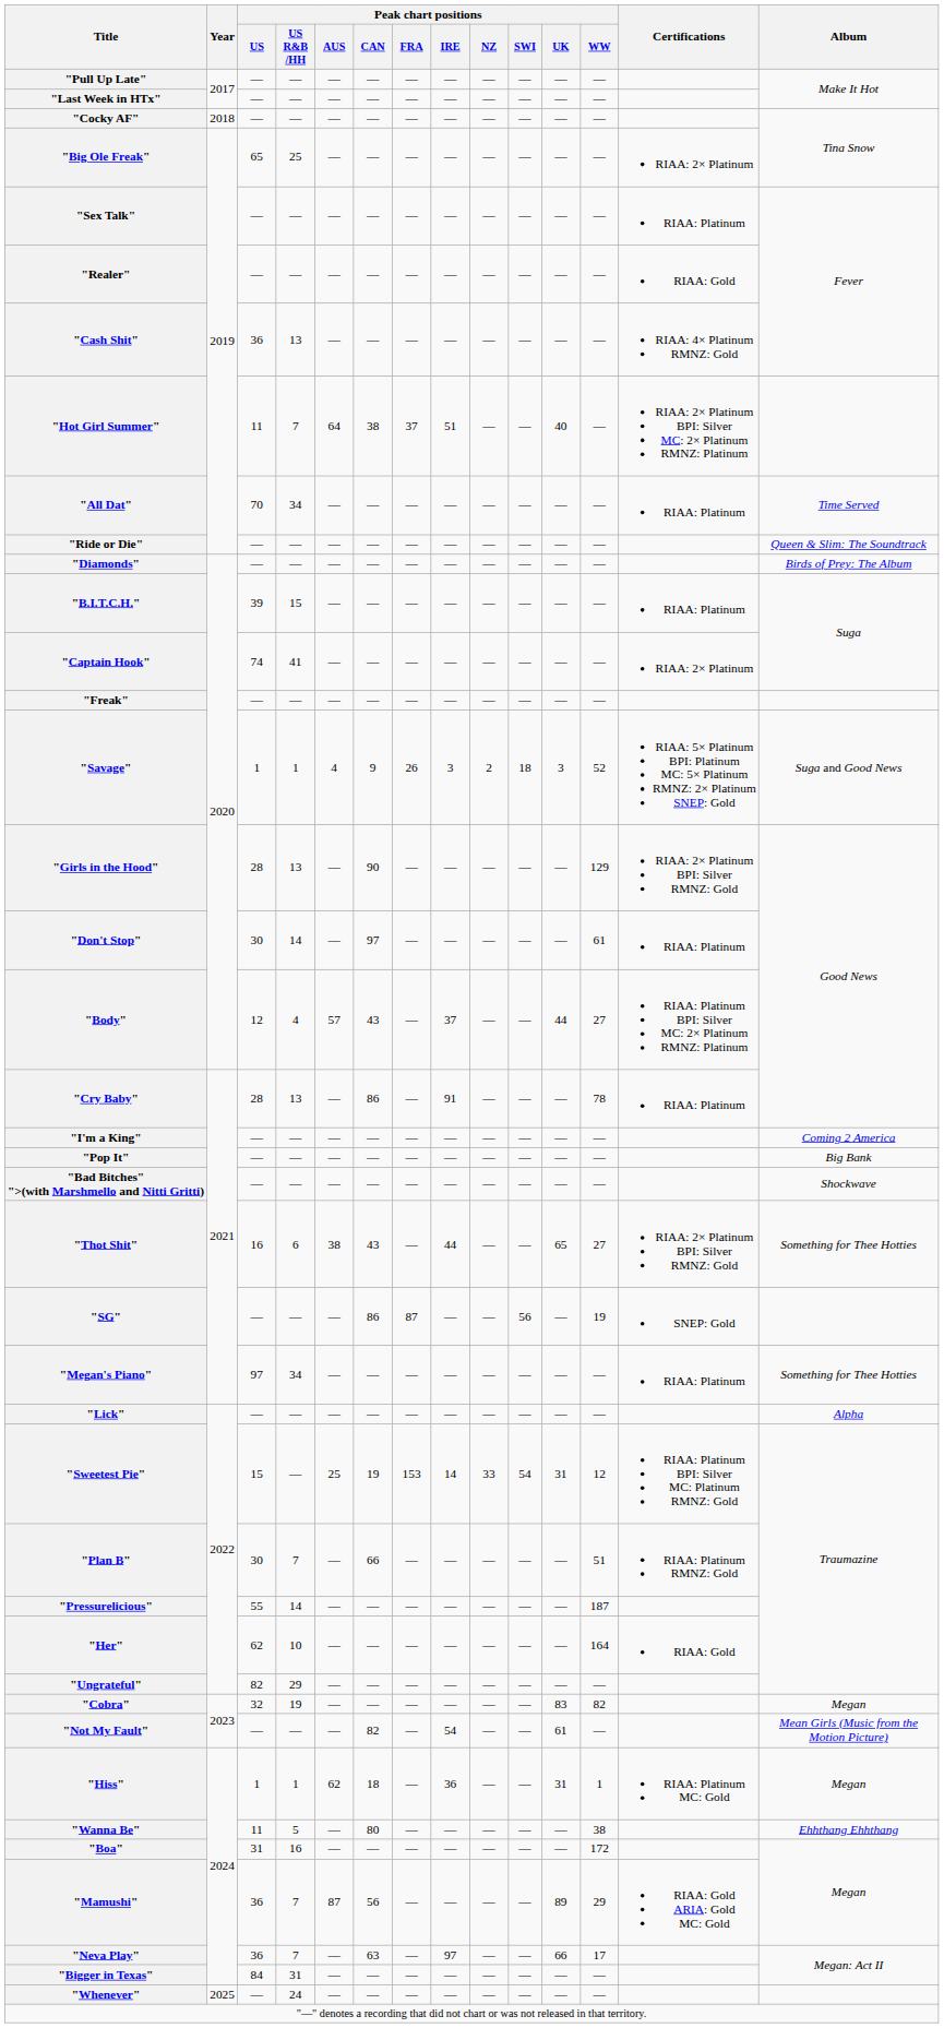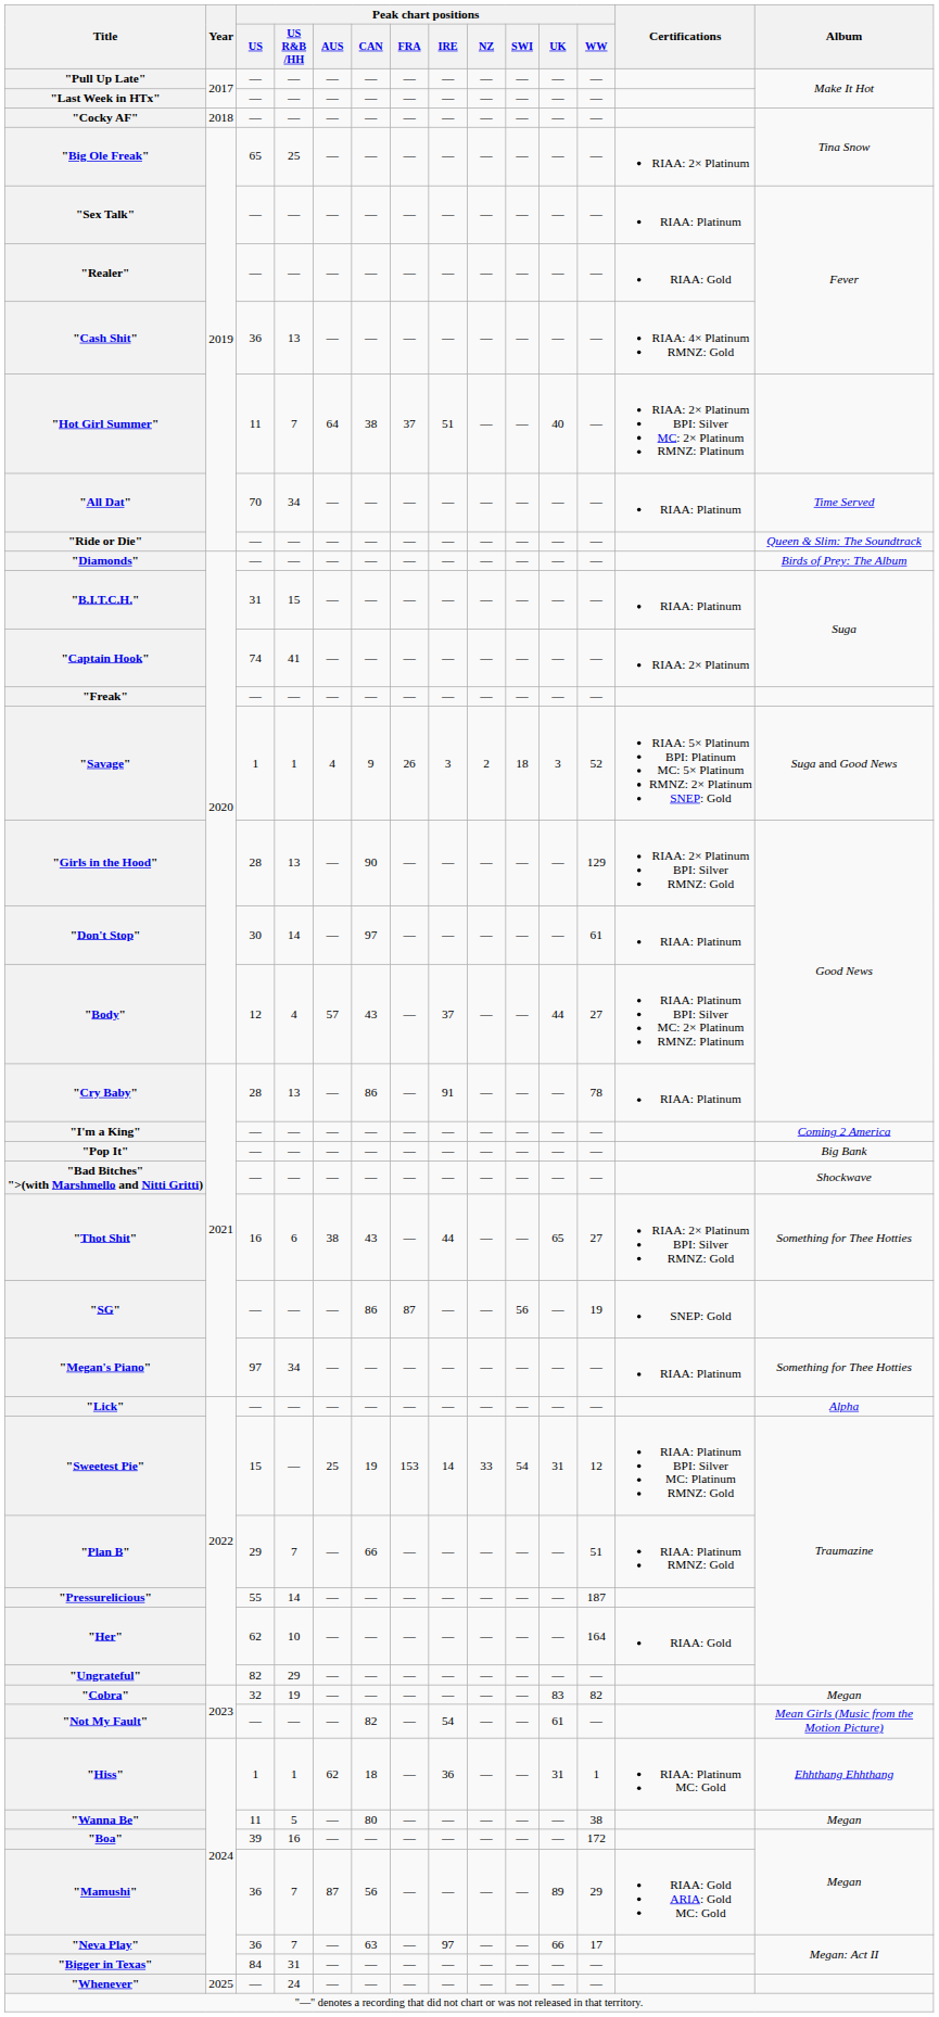 <table class="wikitable plainrowheaders" style="text-align:center">
 <tr>
 <th scope="col" rowspan="2">Title</th>
 <th scope="col" rowspan="2">Year</th>
 <th scope="col" colspan="10">Peak chart positions</th>
 <th scope="col" rowspan="2">Certifications</th>
 <th scope="col" rowspan="2" style="width:14em">Album</th>
 </tr>
 <tr>
 <th scope="col" style="width:3em;font-size:90%;"><a href='#'>US</a><br></th>
 <th scope="col" style="width:3em;font-size:90%;"><a href='#'>US<br>R&B<br>/HH</a><br></th>
 <th scope="col" style="width:3em;font-size:90%;"><a href='#'>AUS</a><br></th>
 <th scope="col" style="width:3em;font-size:90%;"><a href='#'>CAN</a><br></th>
 <th scope="col" style="width:3em;font-size:90%;"><a href='#'>FRA</a><br></th>
 <th scope="col" style="width:3em;font-size:90%;"><a href='#'>IRE</a><br></th>
 <th scope="col" style="width:3em;font-size:90%;"><a href='#'>NZ</a><br></th>
 <th scope="col" style="width:2.5em;font-size:90%;"><a href='#'>SWI</a><br></th>
 <th scope="col" style="width:3em;font-size:90%;"><a href='#'>UK</a><br></th>
 <th scope="col" style="width:3em;font-size:90%;"><a href='#'>WW</a><br></th>
 </tr>
 <tr>
 <th scope="row">"Pull Up Late"</th>
 <td rowspan="2">2017</td>
 <td>—</td>
 <td>—</td>
 <td>—</td>
 <td>—</td>
 <td>—</td>
 <td>—</td>
 <td>—</td>
 <td>—</td>
 <td>—</td>
 <td>—</td>
 <td></td>
 <td rowspan="2"><em>Make It Hot</em></td>
 </tr>
 <tr>
 <th scope="row">"Last Week in HTx"</th>
 <td>—</td>
 <td>—</td>
 <td>—</td>
 <td>—</td>
 <td>—</td>
 <td>—</td>
 <td>—</td>
 <td>—</td>
 <td>—</td>
 <td>—</td>
 <td></td>
 </tr>
 <tr>
 <th scope="row">"Cocky AF"</th>
 <td>2018</td>
 <td>—</td>
 <td>—</td>
 <td>—</td>
 <td>—</td>
 <td>—</td>
 <td>—</td>
 <td>—</td>
 <td>—</td>
 <td>—</td>
 <td>—</td>
 <td></td>
 <td rowspan="2"><em>Tina Snow</em></td>
 </tr>
 <tr>
 <th scope="row">"<a href='#'>Big Ole Freak</a>"</th>
 <td rowspan="7">2019</td>
 <td>65</td>
 <td>25</td>
 <td>—</td>
 <td>—</td>
 <td>—</td>
 <td>—</td>
 <td>—</td>
 <td>—</td>
 <td>—</td>
 <td>—</td>
 <td><br><ul><li>RIAA: 2× Platinum</li></ul></td>
 </tr>
 <tr>
 <th scope="row">"Sex Talk"</th>
 <td>—</td>
 <td>—</td>
 <td>—</td>
 <td>—</td>
 <td>—</td>
 <td>—</td>
 <td>—</td>
 <td>—</td>
 <td>—</td>
 <td>—</td>
 <td><br><ul><li>RIAA: Platinum</li></ul></td>
 <td rowspan="3"><em>Fever</em></td>
 </tr>
 <tr>
 <th scope="row">"Realer"</th>
 <td>—</td>
 <td>—</td>
 <td>—</td>
 <td>—</td>
 <td>—</td>
 <td>—</td>
 <td>—</td>
 <td>—</td>
 <td>—</td>
 <td>—</td>
 <td><br><ul><li>RIAA: Gold</li></ul></td>
 </tr>
 <tr>
 <th scope="row">"<a href='#'>Cash Shit</a>"<br></th>
 <td>36</td>
 <td>13</td>
 <td>—</td>
 <td>—</td>
 <td>—</td>
 <td>—</td>
 <td>—</td>
 <td>—</td>
 <td>—</td>
 <td>—</td>
 <td><br><ul><li>RIAA: 4× Platinum</li><li>RMNZ: Gold</li></ul></td>
 </tr>
 <tr>
 <th scope="row">"<a href='#'>Hot Girl Summer</a>"<br></th>
 <td>11</td>
 <td>7</td>
 <td>64</td>
 <td>38</td>
 <td>37</td>
 <td>51</td>
 <td>—</td>
 <td>—</td>
 <td>40</td>
 <td>—</td>
 <td><br><ul><li>RIAA: 2× Platinum</li><li>BPI: Silver</li><li><a href='#'>MC</a>: 2× Platinum</li><li>RMNZ: Platinum</li></ul></td>
 <td></td>
 </tr>
 <tr>
 <th scope="row">"<a href='#'>All Dat</a>"<br></th>
 <td>70</td>
 <td>34</td>
 <td>—</td>
 <td>—</td>
 <td>—</td>
 <td>—</td>
 <td>—</td>
 <td>—</td>
 <td>—</td>
 <td>—</td>
 <td><br><ul><li>RIAA: Platinum</li></ul></td>
 <td><em><a href='#'>Time Served</a></em></td>
 </tr>
 <tr>
 <th scope="row">"Ride or Die"<br></th>
 <td>—</td>
 <td>—</td>
 <td>—</td>
 <td>—</td>
 <td>—</td>
 <td>—</td>
 <td>—</td>
 <td>—</td>
 <td>—</td>
 <td>—</td>
 <td></td>
 <td><em><a href='#'>Queen & Slim: The Soundtrack</a></em></td>
 </tr>
 <tr>
 <th scope="row">"<a href='#'>Diamonds</a>"<br></th>
 <td rowspan="8">2020</td>
 <td>—</td>
 <td>—</td>
 <td>—</td>
 <td>—</td>
 <td>—</td>
 <td>—</td>
 <td>—</td>
 <td>—</td>
 <td>—</td>
 <td>—</td>
 <td></td>
 <td><em><a href='#'>Birds of Prey: The Album</a></em></td>
 </tr>
 <tr>
 <th scope="row">"<a href='#'>B.I.T.C.H.</a>"</th>
-<td>39</td>
+<td>31</td>
 <td>15</td>
 <td>—</td>
 <td>—</td>
 <td>—</td>
 <td>—</td>
 <td>—</td>
 <td>—</td>
 <td>—</td>
 <td>—</td>
 <td><br><ul><li>RIAA: Platinum</li></ul></td>
 <td rowspan="2"><em>Suga</em></td>
 </tr>
 <tr>
 <th scope="row">"<a href='#'>Captain Hook</a>"</th>
 <td>74</td>
 <td>41</td>
 <td>—</td>
 <td>—</td>
 <td>—</td>
 <td>—</td>
 <td>—</td>
 <td>—</td>
 <td>—</td>
 <td>—</td>
 <td><br><ul><li>RIAA: 2× Platinum</li></ul></td>
 </tr>
 <tr>
 <th scope="row">"Freak"<br></th>
 <td>—</td>
 <td>—</td>
 <td>—</td>
 <td>—</td>
 <td>—</td>
 <td>—</td>
 <td>—</td>
 <td>—</td>
 <td>—</td>
 <td>—</td>
 <td></td>
 <td></td>
 </tr>
 <tr>
 <th scope="row">"<a href='#'>Savage</a>"<br></th>
 <td>1</td>
 <td>1</td>
 <td>4</td>
 <td>9</td>
 <td>26</td>
 <td>3</td>
 <td>2</td>
 <td>18</td>
 <td>3</td>
 <td>52</td>
 <td><br><ul><li>RIAA: 5× Platinum</li><li>BPI: Platinum</li><li>MC: 5× Platinum</li><li>RMNZ: 2× Platinum</li><li><a href='#'>SNEP</a>: Gold</li></ul></td>
 <td><em>Suga</em> and <em>Good News</em></td>
 </tr>
 <tr>
 <th scope="row">"<a href='#'>Girls in the Hood</a>"</th>
 <td>28</td>
 <td>13</td>
 <td>—</td>
 <td>90</td>
 <td>—</td>
 <td>—</td>
 <td>—</td>
 <td>—</td>
 <td>—</td>
 <td>129</td>
 <td><br><ul><li>RIAA: 2× Platinum</li><li>BPI: Silver</li><li>RMNZ: Gold</li></ul></td>
 <td rowspan="4"><em>Good News</em></td>
 </tr>
 <tr>
 <th scope="row">"<a href='#'>Don't Stop</a>"<br></th>
 <td>30</td>
 <td>14</td>
 <td>—</td>
 <td>97</td>
 <td>—</td>
 <td>—</td>
 <td>—</td>
 <td>—</td>
 <td>—</td>
 <td>61</td>
 <td><br><ul><li>RIAA: Platinum</li></ul></td>
 </tr>
 <tr>
 <th scope="row">"<a href='#'>Body</a>"</th>
 <td>12</td>
 <td>4</td>
 <td>57</td>
 <td>43</td>
 <td>—</td>
 <td>37</td>
 <td>—</td>
 <td>—</td>
 <td>44</td>
 <td>27</td>
 <td><br><ul><li>RIAA: Platinum</li><li>BPI: Silver</li><li>MC: 2× Platinum</li><li>RMNZ: Platinum</li></ul></td>
 </tr>
 <tr>
 <th scope="row">"<a href='#'>Cry Baby</a>"<br></th>
 <td rowspan="7">2021</td>
 <td>28</td>
 <td>13</td>
 <td>—</td>
 <td>86</td>
 <td>—</td>
 <td>91</td>
 <td>—</td>
 <td>—</td>
 <td>—</td>
 <td>78</td>
 <td><br><ul><li>RIAA: Platinum</li></ul></td>
 </tr>
 <tr>
 <th scope="row">"I'm a King"<br></th>
 <td>—</td>
 <td>—</td>
 <td>—</td>
 <td>—</td>
 <td>—</td>
 <td>—</td>
 <td>—</td>
 <td>—</td>
 <td>—</td>
 <td>—</td>
 <td></td>
 <td><em><a href='#'>Coming 2 America</a></em></td>
 </tr>
 <tr>
 <th scope="row">"Pop It"<br></th>
 <td>—</td>
 <td>—</td>
 <td>—</td>
 <td>—</td>
 <td>—</td>
 <td>—</td>
 <td>—</td>
 <td>—</td>
 <td>—</td>
 <td>—</td>
 <td></td>
 <td><em>Big Bank</em></td>
 </tr>
 <tr>
 <th scope="row">"Bad Bitches"<br><span>">(with <a href='#'>Marshmello</a> and <a href='#'>Nitti Gritti</a>)</span></th>
 <td>—</td>
 <td>—</td>
 <td>—</td>
 <td>—</td>
 <td>—</td>
 <td>—</td>
 <td>—</td>
 <td>—</td>
 <td>—</td>
 <td>—</td>
 <td></td>
 <td><em>Shockwave</em></td>
 </tr>
 <tr>
 <th scope="row">"<a href='#'>Thot Shit</a>"</th>
 <td>16</td>
 <td>6</td>
 <td>38</td>
 <td>43</td>
 <td>—</td>
 <td>44</td>
 <td>—</td>
 <td>—</td>
 <td>65</td>
 <td>27</td>
 <td><br><ul><li>RIAA: 2× Platinum</li><li>BPI: Silver</li><li>RMNZ: Gold</li></ul></td>
 <td><em>Something for Thee Hotties</em></td>
 </tr>
 <tr>
 <th scope="row">"<a href='#'>SG</a>"<br></th>
 <td>—</td>
 <td>—</td>
 <td>—</td>
 <td>86</td>
 <td>87</td>
 <td>—</td>
 <td>—</td>
 <td>56</td>
 <td>—</td>
 <td>19</td>
 <td><br><ul><li>SNEP: Gold</li></ul></td>
 <td></td>
 </tr>
 <tr>
 <th scope="row">"<a href='#'>Megan's Piano</a>"</th>
 <td>97</td>
 <td>34</td>
 <td>—</td>
 <td>—</td>
 <td>—</td>
 <td>—</td>
 <td>—</td>
 <td>—</td>
 <td>—</td>
 <td>—</td>
 <td><br><ul><li>RIAA: Platinum</li></ul></td>
 <td><em>Something for Thee Hotties</em></td>
 </tr>
 <tr>
 <th scope="row">"<a href='#'>Lick</a>"<br></th>
 <td rowspan="6">2022</td>
 <td>—</td>
 <td>—</td>
 <td>—</td>
 <td>—</td>
 <td>—</td>
 <td>—</td>
 <td>—</td>
 <td>—</td>
 <td>—</td>
 <td>—</td>
 <td></td>
 <td><em><a href='#'>Alpha</a></em></td>
 </tr>
 <tr>
 <th scope="row">"<a href='#'>Sweetest Pie</a>"<br></th>
 <td>15</td>
 <td>—</td>
 <td>25</td>
 <td>19</td>
 <td>153</td>
 <td>14</td>
 <td>33</td>
 <td>54</td>
 <td>31</td>
 <td>12</td>
 <td><br><ul><li>RIAA: Platinum</li><li>BPI: Silver</li><li>MC: Platinum</li><li>RMNZ: Gold</li></ul></td>
 <td rowspan="5"><em>Traumazine</em></td>
 </tr>
 <tr>
 <th scope="row">"<a href='#'>Plan B</a>"</th>
-<td>30</td>
+<td>29</td>
 <td>7</td>
 <td>—</td>
 <td>66</td>
 <td>—</td>
 <td>—</td>
 <td>—</td>
 <td>—</td>
 <td>—</td>
 <td>51</td>
 <td><br><ul><li>RIAA: Platinum</li><li>RMNZ: Gold</li></ul></td>
 </tr>
 <tr>
 <th scope="row">"<a href='#'>Pressurelicious</a>"<br></th>
 <td>55</td>
 <td>14</td>
 <td>—</td>
 <td>—</td>
 <td>—</td>
 <td>—</td>
 <td>—</td>
 <td>—</td>
 <td>—</td>
 <td>187</td>
 <td></td>
 </tr>
 <tr>
 <th scope="row">"<a href='#'>Her</a>"</th>
 <td>62</td>
 <td>10</td>
 <td>—</td>
 <td>—</td>
 <td>—</td>
 <td>—</td>
 <td>—</td>
 <td>—</td>
 <td>—</td>
 <td>164</td>
 <td><br><ul><li>RIAA: Gold</li></ul></td>
 </tr>
 <tr>
 <th scope="row">"<a href='#'>Ungrateful</a>"<br></th>
 <td>82</td>
 <td>29</td>
 <td>—</td>
 <td>—</td>
 <td>—</td>
 <td>—</td>
 <td>—</td>
 <td>—</td>
 <td>—</td>
 <td>—</td>
 <td></td>
 </tr>
 <tr>
 <th scope="row">"<a href='#'>Cobra</a>"</th>
 <td rowspan="2">2023</td>
 <td>32</td>
 <td>19</td>
 <td>—</td>
 <td>—</td>
 <td>—</td>
 <td>—</td>
 <td>—</td>
 <td>—</td>
 <td>83</td>
 <td>82</td>
 <td></td>
 <td><em>Megan</em></td>
 </tr>
 <tr>
 <th scope="row">"<a href='#'>Not My Fault</a>"<br></th>
 <td>—</td>
 <td>—</td>
 <td>—</td>
 <td>82</td>
 <td>—</td>
 <td>54</td>
 <td>—</td>
 <td>—</td>
 <td>61</td>
 <td>—</td>
 <td></td>
 <td><em><a href='#'>Mean Girls (Music from the Motion Picture)</a></em></td>
 </tr>
 <tr>
 <th scope="row">"<a href='#'>Hiss</a>"</th>
 <td rowspan="6">2024</td>
 <td>1</td>
 <td>1</td>
 <td>62</td>
 <td>18</td>
 <td>—</td>
 <td>36</td>
 <td>—</td>
 <td>—</td>
 <td>31</td>
 <td>1</td>
 <td><br><ul><li>RIAA: Platinum</li><li>MC: Gold</li></ul></td>
-<td><em>Megan</em></td>
+<td><em><a href='#'>Ehhthang Ehhthang</a></em></td>
 </tr>
 <tr>
 <th scope="row">"<a href='#'>Wanna Be</a>"<br></th>
 <td>11</td>
 <td>5</td>
 <td>—</td>
 <td>80</td>
 <td>—</td>
 <td>—</td>
 <td>—</td>
 <td>—</td>
 <td>—</td>
 <td>38</td>
 <td></td>
-<td><em><a href='#'>Ehhthang Ehhthang</a></em></td>
+<td><em>Megan</em></td>
 </tr>
 <tr>
 <th scope="row">"<a href='#'>Boa</a>"</th>
-<td>31</td>
+<td>39</td>
 <td>16</td>
 <td>—</td>
 <td>—</td>
 <td>—</td>
 <td>—</td>
 <td>—</td>
 <td>—</td>
 <td>—</td>
 <td>172</td>
 <td></td>
 <td rowspan="2"><em>Megan</em></td>
 </tr>
 <tr>
 <th scope="row">"<a href='#'>Mamushi</a>"<br></th>
 <td>36</td>
 <td>7</td>
 <td>87</td>
 <td>56</td>
 <td>—</td>
 <td>—</td>
 <td>—</td>
 <td>—</td>
 <td>89</td>
 <td>29</td>
 <td><br><ul><li>RIAA: Gold</li><li><a href='#'>ARIA</a>: Gold</li><li>MC: Gold</li></ul></td>
 </tr>
 <tr>
 <th scope="row">"<a href='#'>Neva Play</a>"<br></th>
 <td>36</td>
 <td>7</td>
 <td>—</td>
 <td>63</td>
 <td>—</td>
 <td>97</td>
 <td>—</td>
 <td>—</td>
 <td>66</td>
 <td>17</td>
 <td></td>
 <td rowspan="2"><em>Megan: Act II</em></td>
 </tr>
 <tr>
 <th scope="row">"<a href='#'>Bigger in Texas</a>"</th>
 <td>84</td>
 <td>31</td>
 <td>—</td>
 <td>—</td>
 <td>—</td>
 <td>—</td>
 <td>—</td>
 <td>—</td>
 <td>—</td>
 <td>—</td>
 <td></td>
 </tr>
 <tr>
 <th scope="row">"<a href='#'>Whenever</a>"</th>
 <td>2025</td>
 <td>—</td>
 <td>24</td>
 <td>—</td>
 <td>—</td>
 <td>—</td>
 <td>—</td>
 <td>—</td>
 <td>—</td>
 <td>—</td>
 <td>—</td>
 <td></td>
 <td></td>
 </tr>
 <tr>
 <td colspan="14" style="font-size:90%">"—" denotes a recording that did not chart or was not released in that territory.</td>
 </tr>
 </table>
